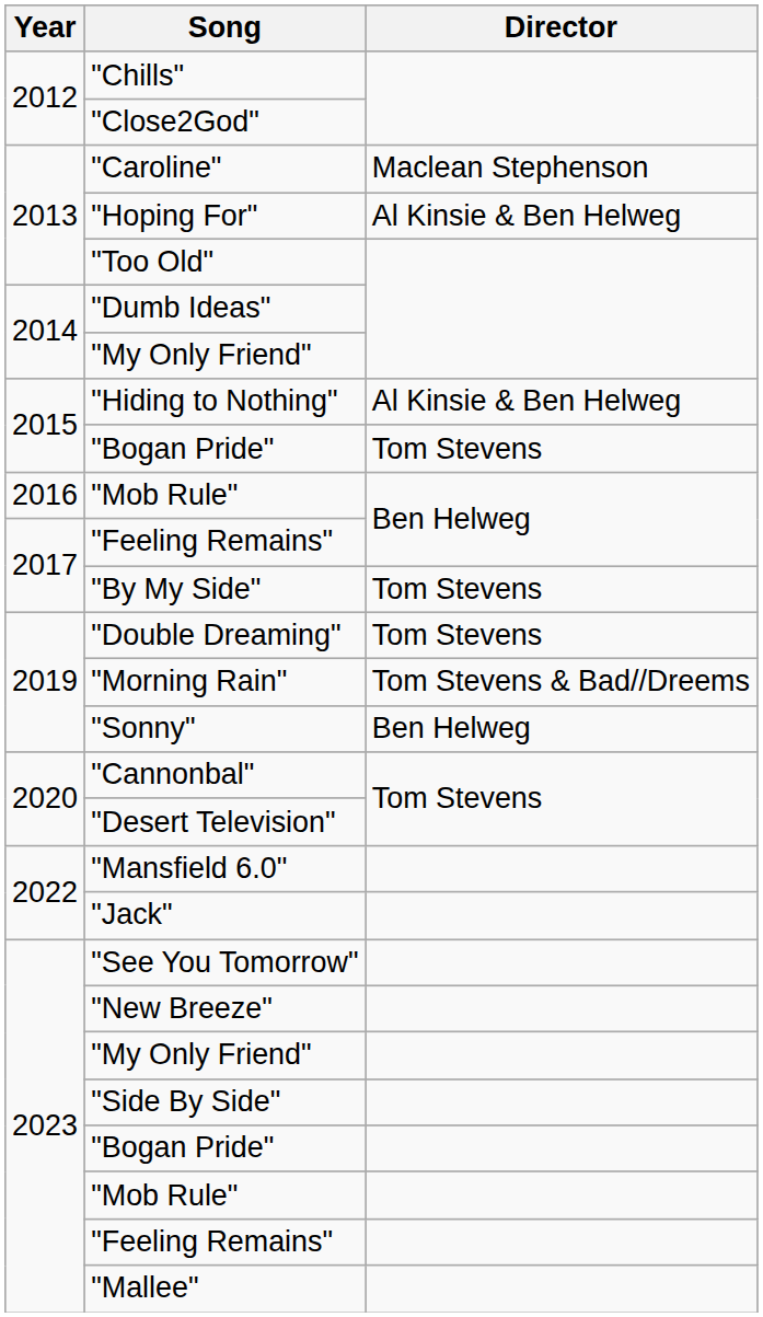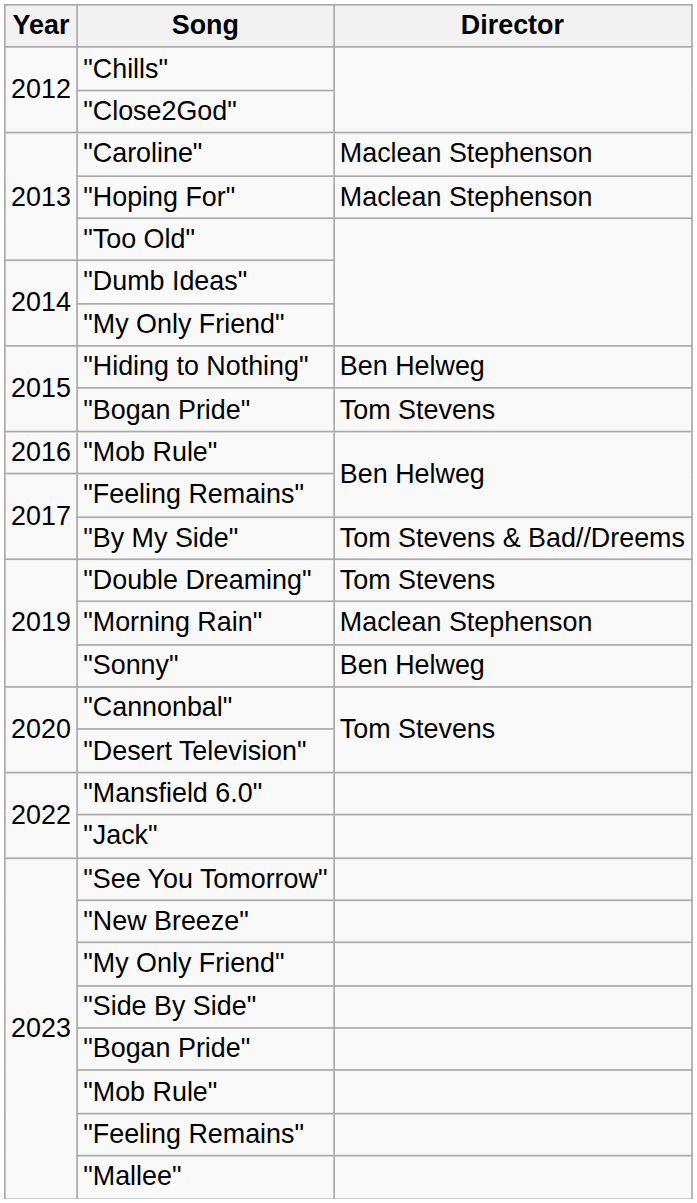 <table class="wikitable">
 <tr>
 <th>Year</th>
 <th>Song</th>
 <th>Director</th>
 </tr>
 <tr>
 <td rowspan="2">2012</td>
 <td>"Chills"</td>
 <td rowspan="2"></td>
 </tr>
 <tr>
 <td>"Close2God"</td>
 </tr>
 <tr>
 <td rowspan="3">2013</td>
 <td>"Caroline"</td>
 <td>Maclean Stephenson</td>
 </tr>
 <tr>
 <td>"Hoping For"</td>
-<td>Al Kinsie & Ben Helweg</td>
+<td>Maclean Stephenson</td>
 </tr>
 <tr>
 <td>"Too Old"</td>
 <td rowspan="3"></td>
 </tr>
 <tr>
 <td rowspan="2">2014</td>
 <td>"Dumb Ideas"</td>
 </tr>
 <tr>
 <td>"My Only Friend"</td>
 </tr>
 <tr>
 <td rowspan="2">2015</td>
 <td>"Hiding to Nothing"</td>
-<td>Al Kinsie & Ben Helweg</td>
+<td>Ben Helweg</td>
 </tr>
 <tr>
 <td>"Bogan Pride"</td>
 <td>Tom Stevens</td>
 </tr>
 <tr>
 <td>2016</td>
 <td>"Mob Rule"</td>
 <td rowspan="2">Ben Helweg</td>
 </tr>
 <tr>
 <td rowspan="2">2017</td>
 <td>"Feeling Remains"</td>
 </tr>
 <tr>
 <td>"By My Side"</td>
-<td>Tom Stevens</td>
+<td>Tom Stevens & Bad//Dreems</td>
 </tr>
 <tr>
 <td rowspan="3">2019</td>
 <td>"Double Dreaming"</td>
 <td>Tom Stevens</td>
 </tr>
 <tr>
 <td>"Morning Rain"</td>
-<td>Tom Stevens & Bad//Dreems</td>
+<td>Maclean Stephenson</td>
 </tr>
 <tr>
 <td>"Sonny"</td>
 <td>Ben Helweg</td>
 </tr>
 <tr>
 <td rowspan="2">2020</td>
 <td>"Cannonbal"</td>
 <td rowspan="2">Tom Stevens</td>
 </tr>
 <tr>
 <td>"Desert Television"</td>
 </tr>
 <tr>
 <td rowspan="2">2022</td>
 <td>"Mansfield 6.0"</td>
 <td></td>
 </tr>
 <tr>
 <td>"Jack"</td>
 <td></td>
 </tr>
 <tr>
 <td rowspan="8">2023</td>
 <td>"See You Tomorrow"</td>
 <td></td>
 </tr>
 <tr>
 <td>"New Breeze"</td>
 <td></td>
 </tr>
 <tr>
 <td>"My Only Friend"</td>
 <td></td>
 </tr>
 <tr>
 <td>"Side By Side"</td>
 <td></td>
 </tr>
 <tr>
 <td>"Bogan Pride"</td>
 <td></td>
 </tr>
 <tr>
 <td>"Mob Rule"</td>
 <td></td>
 </tr>
 <tr>
 <td>"Feeling Remains"</td>
 <td></td>
 </tr>
 <tr>
 <td>"Mallee"</td>
 <td></td>
 </tr>
 </table>
